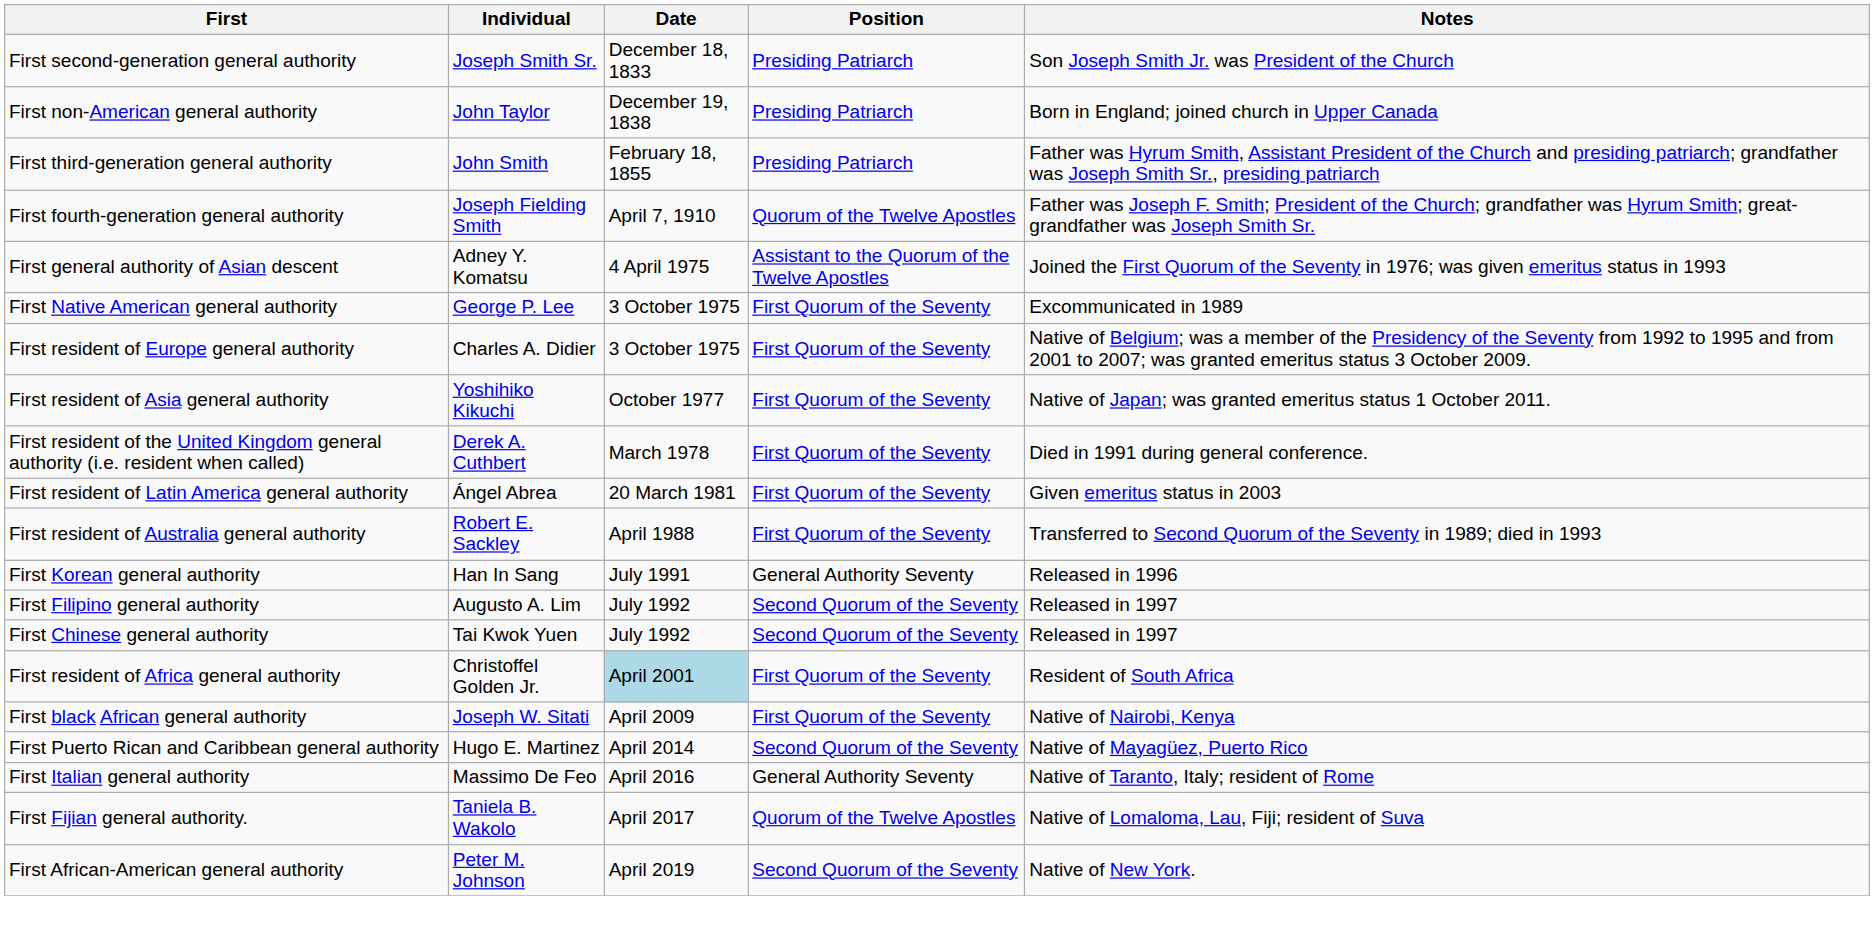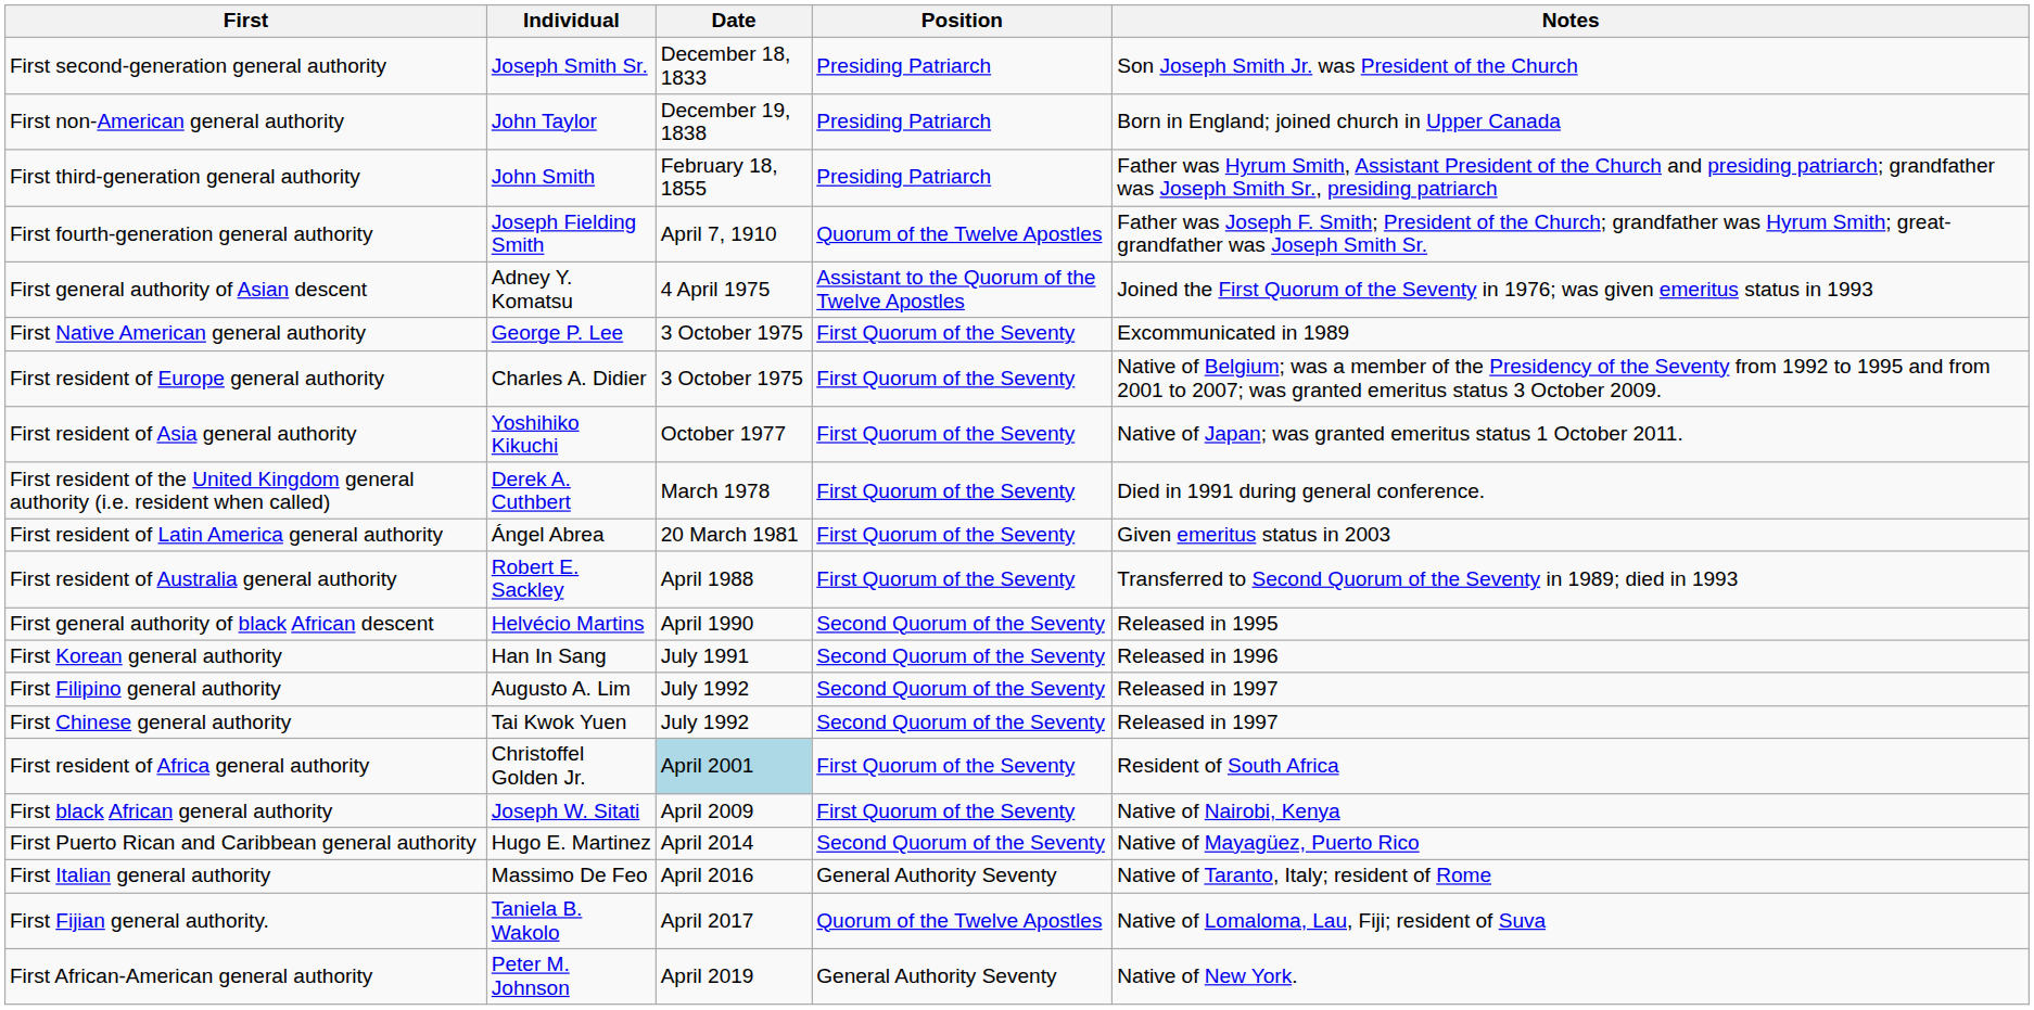 <table class="wikitable sortable">
 <tr>
 <th>First</th>
 <th>Individual</th>
 <th>Date</th>
 <th>Position</th>
 <th>Notes</th>
 </tr>
 <tr>
 <td>First second-generation general authority</td>
 <td><a href='#'>Joseph Smith Sr.</a></td>
 <td>December 18, 1833</td>
 <td><a href='#'>Presiding Patriarch</a></td>
 <td>Son <a href='#'>Joseph Smith Jr.</a> was <a href='#'>President of the Church</a></td>
 </tr>
 <tr>
 <td>First non-<a href='#'>American</a> general authority</td>
 <td><a href='#'>John Taylor</a></td>
 <td>December 19, 1838</td>
 <td><a href='#'>Presiding Patriarch</a></td>
 <td>Born in England; joined church in <a href='#'>Upper Canada</a></td>
 </tr>
 <tr>
 <td>First third-generation general authority</td>
 <td><a href='#'>John Smith</a></td>
 <td>February 18, 1855</td>
 <td><a href='#'>Presiding Patriarch</a></td>
 <td>Father was <a href='#'>Hyrum Smith</a>, <a href='#'>Assistant President of the Church</a> and <a href='#'>presiding patriarch</a>; grandfather was <a href='#'>Joseph Smith Sr.</a>, <a href='#'>presiding patriarch</a></td>
 </tr>
 <tr>
 <td>First fourth-generation general authority</td>
 <td><a href='#'>Joseph Fielding Smith</a></td>
 <td>April 7, 1910</td>
 <td><a href='#'>Quorum of the Twelve Apostles</a></td>
 <td>Father was <a href='#'>Joseph F. Smith</a>; <a href='#'>President of the Church</a>; grandfather was <a href='#'>Hyrum Smith</a>; great-grandfather was <a href='#'>Joseph Smith Sr.</a></td>
 </tr>
 <tr>
 <td>First general authority of <a href='#'>Asian</a> descent</td>
 <td>Adney Y. Komatsu</td>
 <td>4 April 1975</td>
 <td><a href='#'>Assistant to the Quorum of the Twelve Apostles</a></td>
 <td>Joined the <a href='#'>First Quorum of the Seventy</a> in 1976; was given <a href='#'>emeritus</a> status in 1993</td>
 </tr>
 <tr>
 <td>First <a href='#'>Native American</a> general authority</td>
 <td><a href='#'>George P. Lee</a></td>
 <td>3 October 1975</td>
 <td><a href='#'>First Quorum of the Seventy</a></td>
 <td>Excommunicated in 1989</td>
 </tr>
 <tr>
 <td>First resident of <a href='#'>Europe</a> general authority</td>
 <td>Charles A. Didier</td>
 <td>3 October 1975</td>
 <td><a href='#'>First Quorum of the Seventy</a></td>
 <td>Native of <a href='#'>Belgium</a>; was a member of the <a href='#'>Presidency of the Seventy</a> from 1992 to 1995 and from 2001 to 2007; was granted emeritus status 3 October 2009.</td>
 </tr>
 <tr>
 <td>First resident of <a href='#'>Asia</a> general authority</td>
 <td><a href='#'>Yoshihiko Kikuchi</a></td>
 <td>October 1977</td>
 <td><a href='#'>First Quorum of the Seventy</a></td>
 <td>Native of <a href='#'>Japan</a>; was granted emeritus status 1 October 2011.</td>
 </tr>
 <tr>
 <td>First resident of the <a href='#'>United Kingdom</a> general authority (i.e. resident when called)</td>
 <td><a href='#'>Derek A. Cuthbert</a></td>
 <td>March 1978</td>
 <td><a href='#'>First Quorum of the Seventy</a></td>
 <td>Died in 1991 during general conference.</td>
 </tr>
 <tr>
 <td>First resident of <a href='#'>Latin America</a> general authority</td>
 <td>Ángel Abrea</td>
 <td>20 March 1981</td>
 <td><a href='#'>First Quorum of the Seventy</a></td>
 <td>Given <a href='#'>emeritus</a> status in 2003</td>
 </tr>
 <tr>
 <td>First resident of <a href='#'>Australia</a> general authority</td>
 <td><a href='#'>Robert E. Sackley</a></td>
 <td>April 1988</td>
 <td><a href='#'>First Quorum of the Seventy</a></td>
 <td>Transferred to <a href='#'>Second Quorum of the Seventy</a> in 1989; died in 1993</td>
 </tr>
 <tr>
+<td>First general authority of <a href='#'>black</a> <a href='#'>African</a> descent</td>
+<td><a href='#'>Helvécio Martins</a></td>
+<td>April 1990</td>
+<td><a href='#'>Second Quorum of the Seventy</a></td>
+<td>Released in 1995</td>
+</tr>
+<tr>
 <td>First <a href='#'>Korean</a> general authority</td>
 <td>Han In Sang</td>
 <td>July 1991</td>
-<td>General Authority Seventy</td>
+<td><a href='#'>Second Quorum of the Seventy</a></td>
 <td>Released in 1996</td>
 </tr>
 <tr>
 <td>First <a href='#'>Filipino</a> general authority</td>
 <td>Augusto A. Lim</td>
 <td>July 1992</td>
 <td><a href='#'>Second Quorum of the Seventy</a></td>
 <td>Released in 1997</td>
 </tr>
 <tr>
 <td>First <a href='#'>Chinese</a> general authority</td>
 <td>Tai Kwok Yuen</td>
 <td>July 1992</td>
 <td><a href='#'>Second Quorum of the Seventy</a></td>
 <td>Released in 1997</td>
 </tr>
 <tr>
 <td>First resident of <a href='#'>Africa</a> general authority</td>
 <td>Christoffel Golden Jr.</td>
 <td style="background: lightblue;">April 2001</td>
 <td><a href='#'>First Quorum of the Seventy</a></td>
 <td>Resident of <a href='#'>South Africa</a></td>
 </tr>
 <tr>
 <td>First <a href='#'>black</a> <a href='#'>African</a> general authority</td>
 <td><a href='#'>Joseph W. Sitati</a></td>
 <td>April 2009</td>
 <td><a href='#'>First Quorum of the Seventy</a></td>
 <td>Native of <a href='#'>Nairobi, Kenya</a></td>
 </tr>
 <tr>
 <td>First Puerto Rican and Caribbean general authority</td>
 <td>Hugo E. Martinez</td>
 <td>April 2014</td>
 <td><a href='#'>Second Quorum of the Seventy</a></td>
 <td>Native of <a href='#'>Mayagüez, Puerto Rico</a></td>
 </tr>
 <tr>
 <td>First <a href='#'>Italian</a> general authority</td>
 <td>Massimo De Feo</td>
 <td>April 2016</td>
 <td>General Authority Seventy</td>
 <td>Native of <a href='#'>Taranto</a>, Italy; resident of <a href='#'>Rome</a></td>
 </tr>
 <tr>
 <td>First <a href='#'>Fijian</a> general authority.</td>
 <td><a href='#'>Taniela B. Wakolo</a></td>
 <td>April 2017</td>
 <td><a href='#'>Quorum of the Twelve Apostles</a></td>
 <td>Native of <a href='#'>Lomaloma, Lau</a>, Fiji; resident of <a href='#'>Suva</a></td>
 </tr>
 <tr>
 <td>First African-American general authority</td>
 <td><a href='#'>Peter M. Johnson</a></td>
 <td>April 2019</td>
-<td><a href='#'>Second Quorum of the Seventy</a></td>
+<td>General Authority Seventy</td>
 <td>Native of <a href='#'>New York</a>.</td>
 </tr>
 </table>
